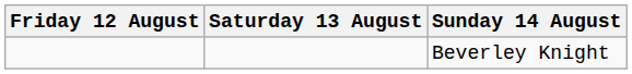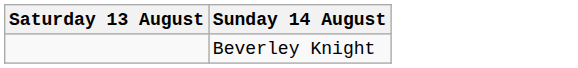 <table class="wikitable">
 <tr>
-<th>Friday 12 August</th>
 <th>Saturday 13 August</th>
 <th>Sunday 14 August</th>
 </tr>
 <tr>
 <td></td>
-<td></td>
 <td>Beverley Knight</td>
 </tr>
 </table>
